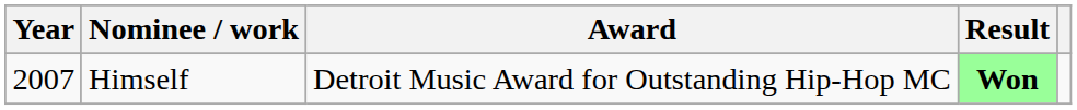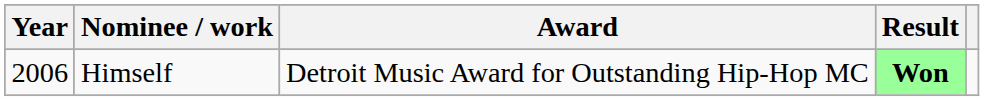 <table class=" wikitable plainrowheaders " style="table-layout: fixed; margin-right: 0; ">
 <tr>
 <th scope="col">Year</th>
 <th scope="col">Nominee / work</th>
 <th scope="col">Award</th>
 <th scope="col">Result</th>
 <th></th>
 </tr>
 <tr>
-<td align="center">2007</td>
+<td align="center">2006</td>
 <td>Himself</td>
 <td>Detroit Music Award for Outstanding Hip-Hop MC</td>
 <td style="background: #99FF99; color: black; vertical-align: middle; text-align: center; " class="yes table-yes2"><strong>Won</strong></td>
 <td></td>
 </tr>
 </table>
